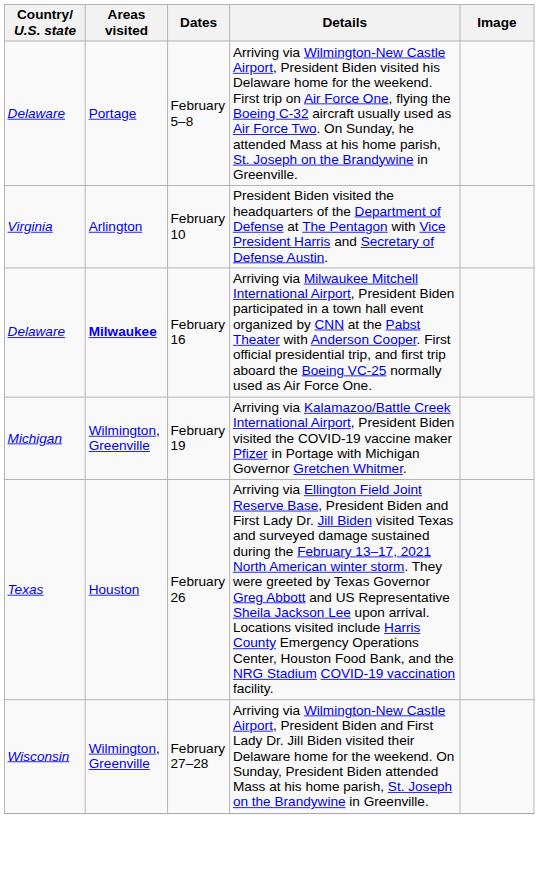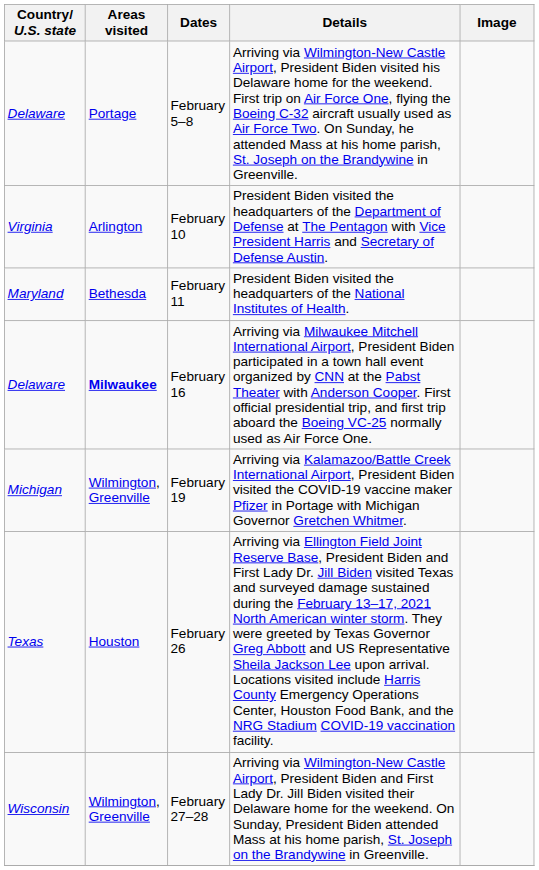 <table class="wikitable" style="margin: 1em auto 1em auto">
 <tr>
 <th width=120>Country/<br><em>U.S. state</em></th>
 <th width=100>Areas visited</th>
 <th width=70>Dates</th>
 <th width=550>Details</th>
 <th width=150>Image</th>
 </tr>
 <tr>
 <td> <em><a href='#'>Delaware</a></em></td>
 <td><a href='#'>Portage</a></td>
 <td>February 5–8</td>
 <td>Arriving via <a href='#'>Wilmington-New Castle Airport</a>, President Biden visited his Delaware home for the weekend. First trip on <a href='#'>Air Force One</a>, flying the <a href='#'>Boeing C-32</a> aircraft usually used as <a href='#'>Air Force Two</a>. On Sunday, he attended Mass at his home parish, <a href='#'>St. Joseph on the Brandywine</a> in Greenville.</td>
 <td></td>
 </tr>
 <tr>
 <td> <em><a href='#'>Virginia</a></em></td>
 <td><a href='#'>Arlington</a></td>
 <td>February 10</td>
 <td>President Biden visited the headquarters of the <a href='#'>Department of Defense</a> at <a href='#'>The Pentagon</a> with <a href='#'>Vice President Harris</a> and <a href='#'>Secretary of Defense Austin</a>.</td>
+<td></td>
+</tr>
+<tr>
+<td> <em><a href='#'>Maryland</a></em></td>
+<td><a href='#'>Bethesda</a></td>
+<td>February 11</td>
+<td>President Biden visited the headquarters of the <a href='#'>National Institutes of Health</a>.</td>
 <td></td>
 </tr>
 <tr>
 <td> <em><a href='#'>Delaware</a></em></td>
 <td><strong><a href='#'>Milwaukee</a></strong></td>
 <td>February 16</td>
 <td>Arriving via <a href='#'>Milwaukee Mitchell International Airport</a>, President Biden participated in a town hall event organized by <a href='#'>CNN</a> at the <a href='#'>Pabst Theater</a> with <a href='#'>Anderson Cooper</a>. First official presidential trip, and first trip aboard the <a href='#'>Boeing VC-25</a> normally used as Air Force One.</td>
 <td></td>
 </tr>
 <tr>
 <td> <em><a href='#'>Michigan</a></em></td>
 <td><a href='#'>Wilmington</a>, <a href='#'>Greenville</a></td>
 <td>February 19</td>
 <td>Arriving via <a href='#'>Kalamazoo/Battle Creek International Airport</a>, President Biden visited the COVID-19 vaccine maker <a href='#'>Pfizer</a> in Portage with Michigan Governor <a href='#'>Gretchen Whitmer</a>.</td>
 <td></td>
 </tr>
 <tr>
 <td> <em><a href='#'>Texas</a></em></td>
 <td><a href='#'>Houston</a></td>
 <td>February 26</td>
 <td>Arriving via <a href='#'>Ellington Field Joint Reserve Base</a>, President Biden and First Lady Dr. <a href='#'>Jill Biden</a> visited Texas and surveyed damage sustained during the <a href='#'>February 13–17, 2021 North American winter storm</a>. They were greeted by Texas Governor <a href='#'>Greg Abbott</a> and US Representative <a href='#'>Sheila Jackson Lee</a> upon arrival. Locations visited include <a href='#'>Harris County</a> Emergency Operations Center, Houston Food Bank, and the <a href='#'>NRG Stadium</a> <a href='#'>COVID-19 vaccination</a> facility.</td>
 <td></td>
 </tr>
 <tr>
 <td> <em><a href='#'>Wisconsin</a></em></td>
 <td><a href='#'>Wilmington</a>, <a href='#'>Greenville</a></td>
 <td>February 27–28</td>
 <td>Arriving via <a href='#'>Wilmington-New Castle Airport</a>, President Biden and First Lady Dr. Jill Biden visited their Delaware home for the weekend. On Sunday, President Biden attended Mass at his home parish, <a href='#'>St. Joseph on the Brandywine</a> in Greenville.</td>
 <td></td>
 </tr>
 <tr>
 </tr>
 </table>
